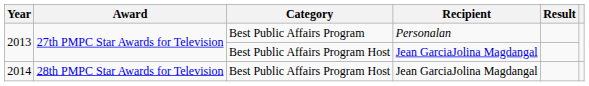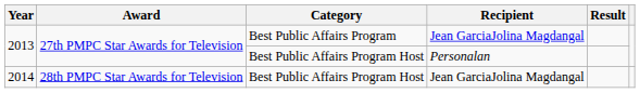 <table class="wikitable">
 <tr>
 <th>Year</th>
 <th>Award</th>
 <th>Category</th>
 <th>Recipient</th>
 <th>Result</th>
 <th></th>
 </tr>
 <tr>
 <td rowspan=2>2013</td>
 <td rowspan=2><a href='#'>27th PMPC Star Awards for Television</a></td>
 <td>Best Public Affairs Program</td>
-<td><em>Personalan</em></td>
+<td><a href='#'>Jean Garcia</a><a href='#'>Jolina Magdangal</a></td>
 <td></td>
 <td rowspan=2></td>
 </tr>
 <tr>
 <td>Best Public Affairs Program Host</td>
-<td><a href='#'>Jean Garcia</a><a href='#'>Jolina Magdangal</a></td>
+<td><em>Personalan</em></td>
 <td></td>
 </tr>
 <tr>
 <td rowspan=2>2014</td>
 <td rowspan=2><a href='#'>28th PMPC Star Awards for Television</a></td>
 <td>Best Public Affairs Program Host</td>
 <td>Jean GarciaJolina Magdangal</td>
 <td></td>
 <td></td>
 </tr>
 </table>
